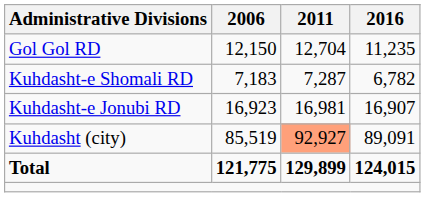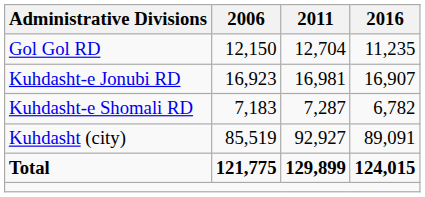 <table class="wikitable">
 <tr>
 <th>Administrative Divisions</th>
 <th>2006</th>
 <th>2011</th>
 <th>2016</th>
 </tr>
 <tr>
 <td><a href='#'>Gol Gol RD</a></td>
 <td style="text-align: right;">12,150</td>
 <td style="text-align: right;">12,704</td>
 <td style="text-align: right;">11,235</td>
 </tr>
 <tr>
+<td><a href='#'>Kuhdasht-e Jonubi RD</a></td>
+<td style="text-align: right;">16,923</td>
+<td style="text-align: right;">16,981</td>
+<td style="text-align: right;">16,907</td>
+</tr>
+<tr>
 <td><a href='#'>Kuhdasht-e Shomali RD</a></td>
 <td style="text-align: right;">7,183</td>
 <td style="text-align: right;">7,287</td>
 <td style="text-align: right;">6,782</td>
 </tr>
 <tr>
-<td><a href='#'>Kuhdasht-e Jonubi RD</a></td>
-<td style="text-align: right;">16,923</td>
-<td style="text-align: right;">16,981</td>
-<td style="text-align: right;">16,907</td>
-</tr>
-<tr>
 <td><a href='#'>Kuhdasht</a> (city)</td>
 <td style="text-align: right;">85,519</td>
-<td style="background: lightsalmon; text-align: right;">92,927</td>
+<td style="text-align: right;">92,927</td>
 <td style="text-align: right;">89,091</td>
 </tr>
 <tr>
 <td><strong>Total</strong></td>
 <td style="text-align: right;"><strong>121,775</strong></td>
 <td style="text-align: right;"><strong>129,899</strong></td>
 <td style="text-align: right;"><strong>124,015</strong></td>
 </tr>
 <tr>
 <td colspan=4></td>
 </tr>
 </table>
